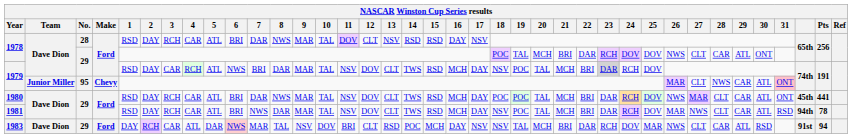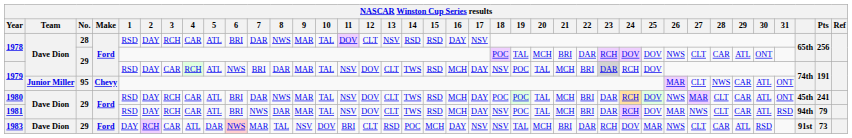 <table class="wikitable" style="text-align:center; font-size:75%">
 <tr>
 <th colspan=45><a href='#'>NASCAR</a> <a href='#'>Winston Cup Series</a> results</th>
 </tr>
 <tr>
 <th>Year</th>
 <th>Team</th>
 <th>No.</th>
 <th>Make</th>
 <th>1</th>
 <th>2</th>
 <th>3</th>
 <th>4</th>
 <th>5</th>
 <th>6</th>
 <th>7</th>
 <th>8</th>
 <th>9</th>
 <th>10</th>
 <th>11</th>
 <th>12</th>
 <th>13</th>
 <th>14</th>
 <th>15</th>
 <th>16</th>
 <th>17</th>
 <th>18</th>
 <th>19</th>
 <th>20</th>
 <th>21</th>
 <th>22</th>
 <th>23</th>
 <th>24</th>
 <th>25</th>
 <th>26</th>
 <th>27</th>
 <th>28</th>
 <th>29</th>
 <th>30</th>
 <th>31</th>
 <th></th>
 <th>Pts</th>
 <th>Ref</th>
 </tr>
 <tr>
 <th rowspan=2><a href='#'>1978</a></th>
 <th rowspan=3>Dave Dion</th>
 <th>28</th>
 <th rowspan=3><a href='#'>Ford</a></th>
 <td><a href='#'>RSD</a></td>
 <td><a href='#'>DAY</a></td>
 <td><a href='#'>RCH</a></td>
 <td><a href='#'>CAR</a></td>
 <td><a href='#'>ATL</a></td>
 <td><a href='#'>BRI</a></td>
 <td><a href='#'>DAR</a></td>
 <td><a href='#'>NWS</a></td>
 <td><a href='#'>MAR</a></td>
 <td><a href='#'>TAL</a></td>
 <td style="background:#EFCFFF;"><a href='#'>DOV</a><br></td>
 <td><a href='#'>CLT</a></td>
 <td><a href='#'>NSV</a></td>
 <td><a href='#'>RSD</a></td>
 <td><a href='#'>RSD</a></td>
 <td><a href='#'>DAY</a></td>
 <td><a href='#'>NSV</a></td>
 <td colspan=14></td>
 <th rowspan=2>65th</th>
 <th rowspan=2>256</th>
 <th rowspan=2></th>
 </tr>
 <tr>
 <th rowspan=2>29</th>
 <td colspan=17></td>
 <td style="background:#EFCFFF;"><a href='#'>POC</a><br></td>
 <td><a href='#'>TAL</a></td>
 <td><a href='#'>MCH</a></td>
 <td><a href='#'>BRI</a></td>
 <td><a href='#'>DAR</a></td>
 <td style="background:#EFCFFF;"><a href='#'>RCH</a><br></td>
 <td style="background:#EFCFFF;"><a href='#'>DOV</a><br></td>
 <td><a href='#'>DOV</a></td>
 <td><a href='#'>NWS</a></td>
 <td><a href='#'>CLT</a></td>
 <td><a href='#'>CAR</a></td>
 <td><a href='#'>ATL</a></td>
 <td><a href='#'>ONT</a></td>
 <td></td>
 </tr>
 <tr>
 <th rowspan=2><a href='#'>1979</a></th>
 <td><a href='#'>RSD</a></td>
 <td><a href='#'>DAY</a></td>
 <td><a href='#'>CAR</a></td>
 <td style="background:#DFFFDF;"><a href='#'>RCH</a><br></td>
 <td><a href='#'>ATL</a></td>
 <td><a href='#'>NWS</a></td>
 <td><a href='#'>BRI</a></td>
 <td><a href='#'>DAR</a></td>
 <td><a href='#'>MAR</a></td>
 <td><a href='#'>TAL</a></td>
 <td><a href='#'>NSV</a></td>
 <td><a href='#'>DOV</a></td>
 <td><a href='#'>CLT</a></td>
 <td><a href='#'>TWS</a></td>
 <td><a href='#'>RSD</a></td>
 <td><a href='#'>MCH</a></td>
 <td><a href='#'>DAY</a></td>
 <td><a href='#'>NSV</a></td>
 <td><a href='#'>POC</a></td>
 <td><a href='#'>TAL</a></td>
 <td><a href='#'>MCH</a></td>
 <td><a href='#'>BRI</a></td>
 <td style="background: lightgrey;"><a href='#'>DAR</a></td>
 <td><a href='#'>RCH</a></td>
 <td><a href='#'>DOV</a></td>
 <td colspan=6></td>
 <th rowspan=2>74th</th>
 <th rowspan=2>191</th>
 <th rowspan=2></th>
 </tr>
 <tr>
 <th><a href='#'>Junior Miller</a></th>
 <th>95</th>
 <th><a href='#'>Chevy</a></th>
 <td colspan=25></td>
 <td style="background:#EFCFFF;"><a href='#'>MAR</a><br></td>
 <td><a href='#'>CLT</a></td>
 <td><a href='#'>NWS</a></td>
 <td><a href='#'>CAR</a></td>
 <td><a href='#'>ATL</a></td>
-<td style="background: pink;"><a href='#'>ONT</a></td>
+<td><a href='#'>ONT</a></td>
 </tr>
 <tr>
 <th><a href='#'>1980</a></th>
 <th rowspan=2>Dave Dion</th>
 <th rowspan=2>29</th>
 <th rowspan=2><a href='#'>Ford</a></th>
 <td><a href='#'>RSD</a></td>
 <td><a href='#'>DAY</a></td>
 <td><a href='#'>RCH</a></td>
 <td><a href='#'>CAR</a></td>
 <td><a href='#'>ATL</a></td>
 <td><a href='#'>BRI</a></td>
 <td><a href='#'>DAR</a></td>
 <td><a href='#'>NWS</a></td>
 <td><a href='#'>MAR</a></td>
 <td><a href='#'>TAL</a></td>
 <td><a href='#'>NSV</a></td>
 <td><a href='#'>DOV</a></td>
 <td><a href='#'>CLT</a></td>
 <td><a href='#'>TWS</a></td>
 <td><a href='#'>RSD</a></td>
 <td><a href='#'>MCH</a></td>
 <td><a href='#'>DAY</a></td>
 <td><a href='#'>POC</a></td>
 <td style="background:#DFFFDF;"><a href='#'>POC</a><br></td>
 <td><a href='#'>TAL</a></td>
 <td><a href='#'>MCH</a></td>
 <td><a href='#'>BRI</a></td>
 <td><a href='#'>DAR</a></td>
 <td style="background:#FFDF9F;"><a href='#'>RCH</a><br></td>
 <td style="background:#DFFFDF;"><a href='#'>DOV</a><br></td>
 <td><a href='#'>NWS</a></td>
 <td style="background:#EFCFFF;"><a href='#'>MAR</a><br></td>
 <td><a href='#'>CLT</a></td>
 <td><a href='#'>CAR</a></td>
 <td><a href='#'>ATL</a></td>
 <td><a href='#'>ONT</a></td>
 <th>45th</th>
-<th>441</th>
+<th>241</th>
 <th></th>
 </tr>
 <tr>
 <th><a href='#'>1981</a></th>
 <td><a href='#'>RSD</a></td>
 <td><a href='#'>DAY</a></td>
 <td><a href='#'>RCH</a></td>
 <td><a href='#'>CAR</a></td>
 <td><a href='#'>ATL</a></td>
 <td><a href='#'>BRI</a></td>
 <td><a href='#'>NWS</a></td>
 <td><a href='#'>DAR</a></td>
 <td><a href='#'>MAR</a></td>
 <td><a href='#'>TAL</a></td>
 <td><a href='#'>NSV</a></td>
 <td><a href='#'>DOV</a></td>
 <td><a href='#'>CLT</a></td>
 <td><a href='#'>TWS</a></td>
 <td><a href='#'>RSD</a></td>
 <td><a href='#'>MCH</a></td>
 <td><a href='#'>DAY</a></td>
 <td><a href='#'>NSV</a></td>
 <td><a href='#'>POC</a></td>
 <td><a href='#'>TAL</a></td>
 <td><a href='#'>MCH</a></td>
 <td><a href='#'>BRI</a></td>
 <td><a href='#'>DAR</a></td>
 <td style="background:#EFCFFF;"><a href='#'>RCH</a><br></td>
 <td><a href='#'>DOV</a></td>
 <td><a href='#'>MAR</a></td>
 <td><a href='#'>NWS</a></td>
 <td><a href='#'>CLT</a></td>
 <td><a href='#'>CAR</a></td>
 <td><a href='#'>ATL</a></td>
 <td><a href='#'>RSD</a></td>
 <th>94th</th>
-<th>78</th>
+<th>79</th>
 <th></th>
 </tr>
 <tr>
 <th><a href='#'>1983</a></th>
 <th>Dave Dion</th>
 <th>29</th>
 <th><a href='#'>Ford</a></th>
 <td><a href='#'>DAY</a></td>
 <td style="background:#EFCFFF;"><a href='#'>RCH</a><br></td>
 <td><a href='#'>CAR</a></td>
 <td><a href='#'>ATL</a></td>
 <td><a href='#'>DAR</a></td>
 <td style="background:#FFCFCF;"><a href='#'>NWS</a><br></td>
 <td><a href='#'>MAR</a></td>
 <td><a href='#'>TAL</a></td>
 <td><a href='#'>NSV</a></td>
 <td><a href='#'>DOV</a></td>
 <td><a href='#'>BRI</a></td>
 <td><a href='#'>CLT</a></td>
 <td><a href='#'>RSD</a></td>
 <td><a href='#'>POC</a></td>
 <td><a href='#'>MCH</a></td>
 <td><a href='#'>DAY</a></td>
 <td><a href='#'>NSV</a></td>
 <td><a href='#'>NSV</a></td>
 <td><a href='#'>TAL</a></td>
 <td><a href='#'>MCH</a></td>
 <td><a href='#'>BRI</a></td>
 <td><a href='#'>DAR</a></td>
 <td><a href='#'>RCH</a></td>
 <td><a href='#'>DOV</a></td>
 <td><a href='#'>MAR</a></td>
 <td><a href='#'>NWS</a></td>
 <td><a href='#'>CLT</a></td>
 <td><a href='#'>CAR</a></td>
 <td><a href='#'>ATL</a></td>
 <td><a href='#'>RSD</a></td>
 <td></td>
 <th>91st</th>
-<th>94</th>
+<th>73</th>
 <th></th>
 </tr>
 </table>
